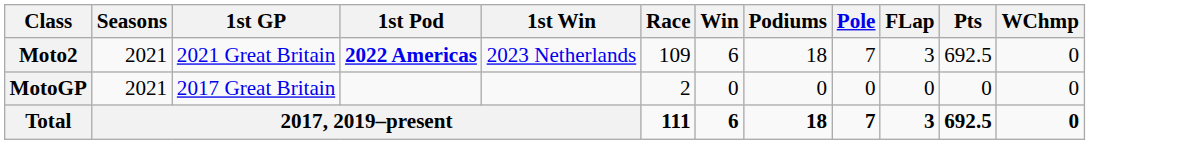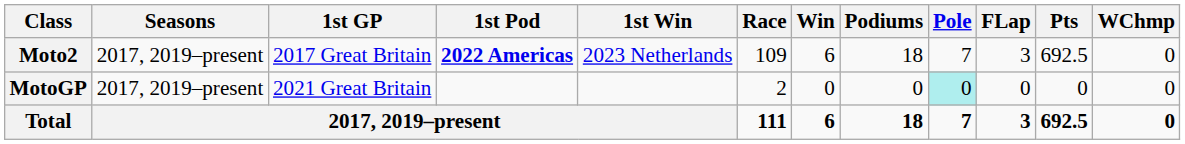 <table class="wikitable" style="text-align:right;">
 <tr>
 <th>Class</th>
 <th>Seasons</th>
 <th>1st GP</th>
 <th>1st Pod</th>
 <th>1st Win</th>
 <th>Race</th>
 <th>Win</th>
 <th>Podiums</th>
 <th><a href='#'>Pole</a></th>
 <th>FLap</th>
 <th>Pts</th>
 <th>WChmp</th>
 </tr>
 <tr>
 <th>Moto2</th>
-<td>2021</td>
-<td style="text-align:left;"><a href='#'>2021 Great Britain</a></td>
+<td>2017, 2019–present</td>
+<td style="text-align:left;"><a href='#'>2017 Great Britain</a></td>
 <td style="text-align:left;"><strong><a href='#'>2022 Americas</a></strong></td>
 <td style="text-align:left;"><a href='#'>2023 Netherlands</a></td>
 <td>109</td>
 <td>6</td>
 <td>18</td>
 <td>7</td>
 <td>3</td>
 <td>692.5</td>
 <td>0</td>
 </tr>
 <tr>
 <th>MotoGP</th>
-<td>2021</td>
-<td style="text-align:left;"><a href='#'>2017 Great Britain</a></td>
+<td>2017, 2019–present</td>
+<td style="text-align:left;"><a href='#'>2021 Great Britain</a></td>
 <td style="text-align:left;"></td>
 <td style="text-align:left;"></td>
 <td>2</td>
 <td>0</td>
 <td>0</td>
-<td>0</td>
+<td style="background: paleturquoise;">0</td>
 <td>0</td>
 <td>0</td>
 <td>0</td>
 </tr>
 <tr>
 <th>Total</th>
 <th colspan="4">2017, 2019–present</th>
 <td><strong>111</strong></td>
 <td><strong>6</strong></td>
 <td><strong>18</strong></td>
 <td><strong>7</strong></td>
 <td><strong>3</strong></td>
 <td><strong>692.5</strong></td>
 <td><strong>0</strong></td>
 </tr>
 </table>
